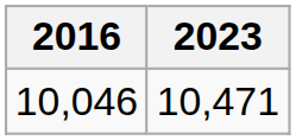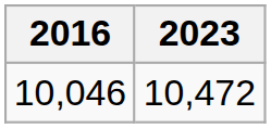 <table class="sortable wikitable">
 <tr>
 <th colspan="1">2016</th>
 <th>2023</th>
 </tr>
 <tr>
 <td>10,046</td>
-<td>10,471</td>
+<td>10,472</td>
 </tr>
 </table>
